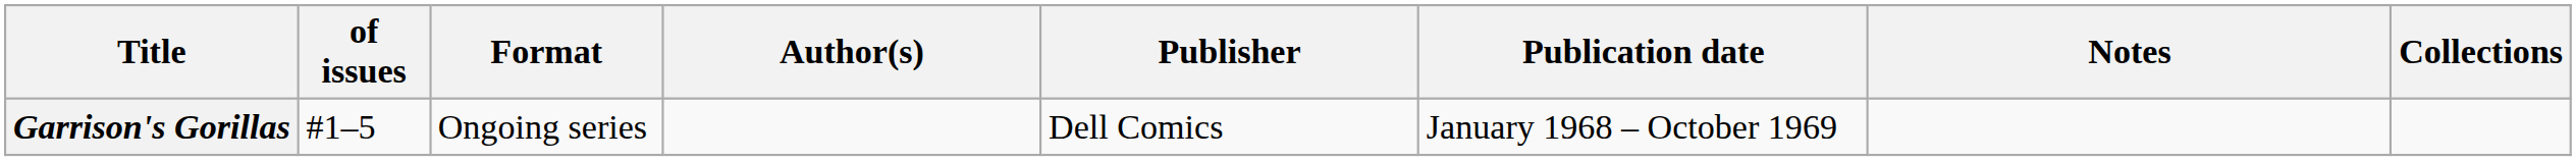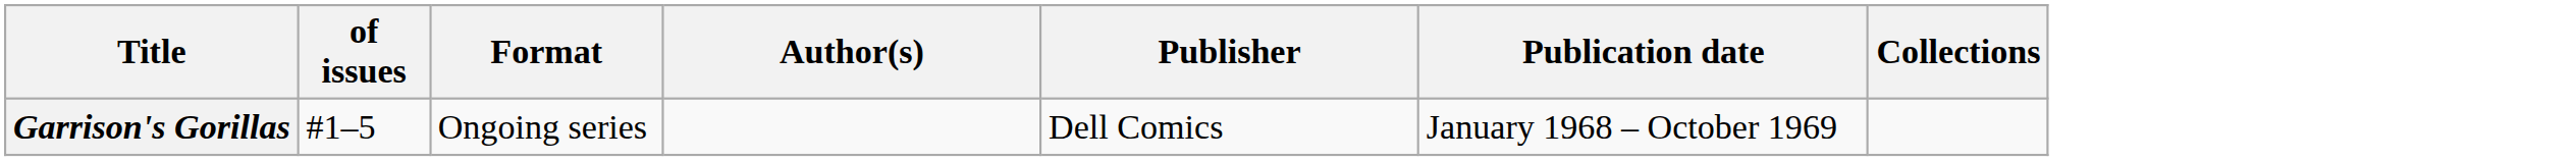 <table class="wikitable">
 <tr>
 <th>Title</th>
 <th style="width:40pt"> of issues</th>
 <th style="width:75pt">Format</th>
 <th style="width:125pt">Author(s)</th>
 <th style="width:125pt">Publisher</th>
 <th style="width:150pt">Publication date</th>
-<th style="width:175pt">Notes</th>
 <th>Collections</th>
 </tr>
 <tr>
 <th><em>Garrison's Gorillas</em></th>
 <td>#1–5</td>
 <td>Ongoing series</td>
 <td></td>
 <td>Dell Comics</td>
 <td>January 1968 – October 1969</td>
 <td></td>
-<td></td>
 </tr>
 </table>
